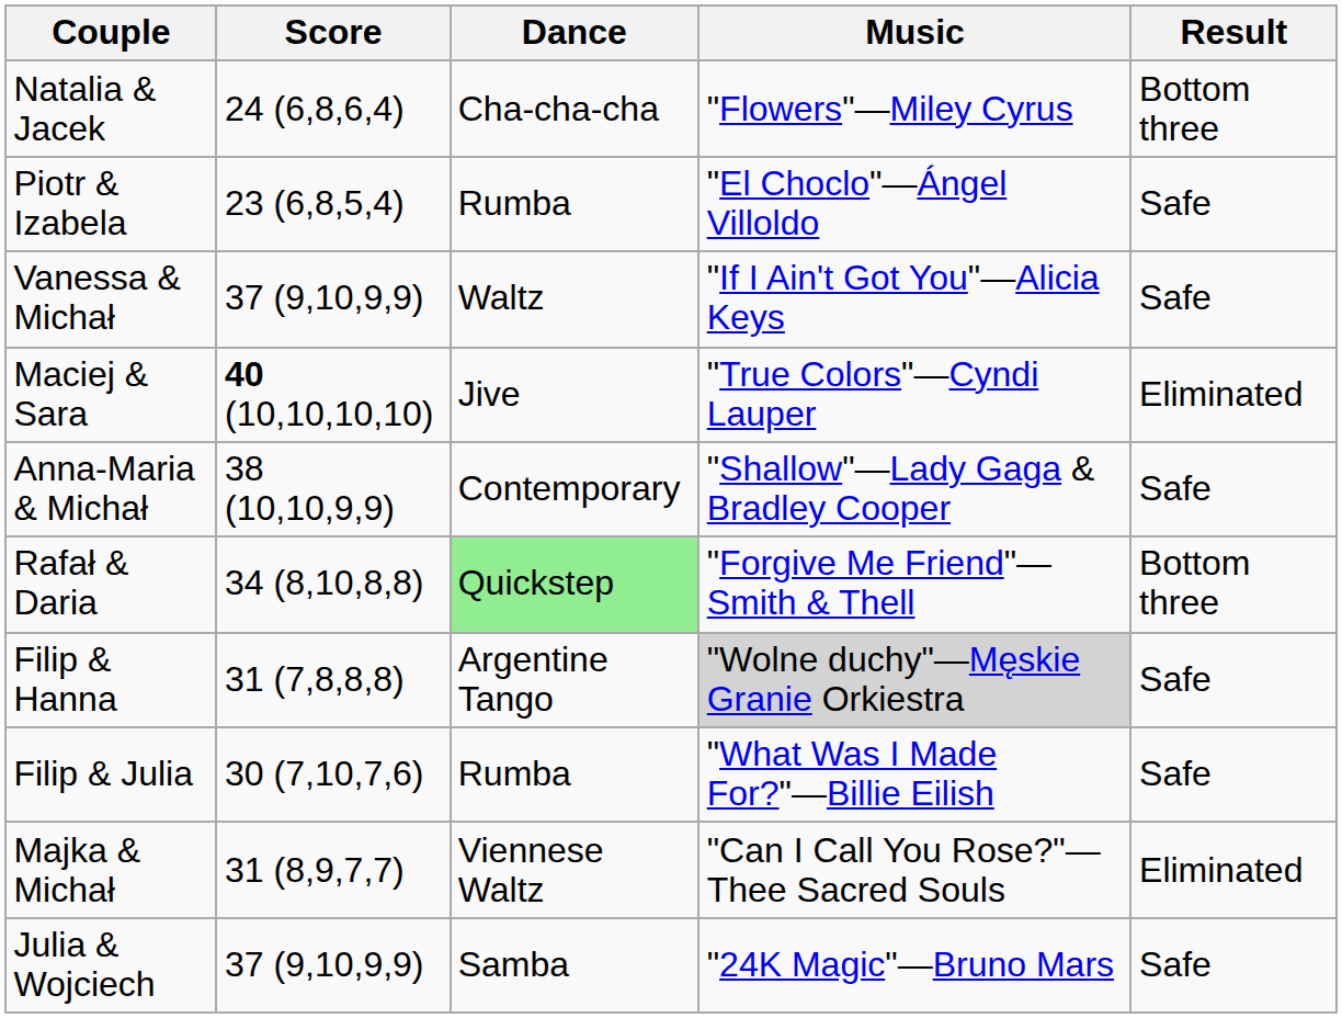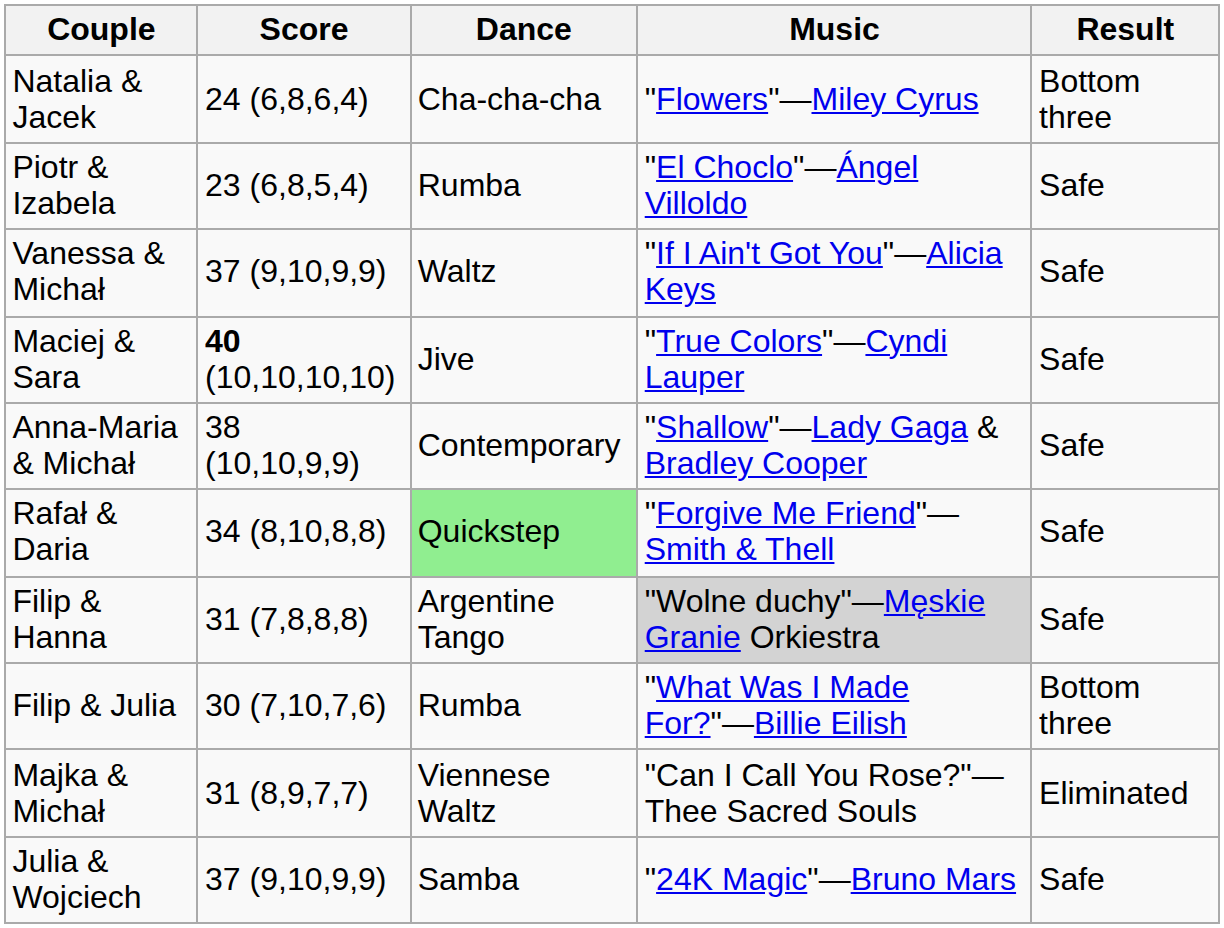 <table class="wikitable">
 <tr>
 <th style="width:160px;">Couple</th>
 <th style="width:110px;">Score</th>
 <th style="width:120px;">Dance</th>
 <th style="width:500px;">Music</th>
 <th style="width:120px;">Result</th>
 </tr>
 <tr>
 <td>Natalia & Jacek</td>
 <td>24 (6,8,6,4)</td>
 <td>Cha-cha-cha</td>
 <td>"<a href='#'>Flowers</a>"—<a href='#'>Miley Cyrus</a></td>
 <td>Bottom three</td>
 </tr>
 <tr>
 <td>Piotr & Izabela</td>
 <td>23 (6,8,5,4)</td>
 <td>Rumba</td>
 <td>"<a href='#'>El Choclo</a>"—<a href='#'>Ángel Villoldo</a></td>
 <td>Safe</td>
 </tr>
 <tr>
 <td>Vanessa & Michał</td>
 <td>37 (9,10,9,9)</td>
 <td>Waltz</td>
 <td>"<a href='#'>If I Ain't Got You</a>"—<a href='#'>Alicia Keys</a></td>
 <td>Safe</td>
 </tr>
 <tr>
 <td>Maciej & Sara</td>
 <td><strong>40</strong> (10,10,10,10)</td>
 <td>Jive</td>
 <td>"<a href='#'>True Colors</a>"—<a href='#'>Cyndi Lauper</a></td>
-<td>Eliminated</td>
+<td>Safe</td>
 </tr>
 <tr>
 <td>Anna-Maria & Michał</td>
 <td>38 (10,10,9,9)</td>
 <td>Contemporary</td>
 <td>"<a href='#'>Shallow</a>"—<a href='#'>Lady Gaga</a> & <a href='#'>Bradley Cooper</a></td>
 <td>Safe</td>
 </tr>
 <tr>
 <td>Rafał & Daria</td>
 <td>34 (8,10,8,8)</td>
 <td style="background: lightgreen;">Quickstep</td>
 <td>"<a href='#'>Forgive Me Friend</a>"—<a href='#'>Smith & Thell</a></td>
-<td>Bottom three</td>
+<td>Safe</td>
 </tr>
 <tr>
 <td>Filip & Hanna</td>
 <td>31 (7,8,8,8)</td>
 <td>Argentine Tango</td>
 <td style="background: lightgrey;">"Wolne duchy"—<a href='#'>Męskie Granie</a> Orkiestra</td>
 <td>Safe</td>
 </tr>
 <tr>
 <td>Filip & Julia</td>
 <td>30 (7,10,7,6)</td>
 <td>Rumba</td>
 <td>"<a href='#'>What Was I Made For?</a>"—<a href='#'>Billie Eilish</a></td>
-<td>Safe</td>
+<td>Bottom three</td>
 </tr>
 <tr>
 <td>Majka & Michał</td>
 <td>31 (8,9,7,7)</td>
 <td>Viennese Waltz</td>
 <td>"Can I Call You Rose?"—Thee Sacred Souls</td>
 <td>Eliminated</td>
 </tr>
 <tr>
 <td>Julia & Wojciech</td>
 <td>37 (9,10,9,9)</td>
 <td>Samba</td>
 <td>"<a href='#'>24K Magic</a>"—<a href='#'>Bruno Mars</a></td>
 <td>Safe</td>
 </tr>
 </table>
